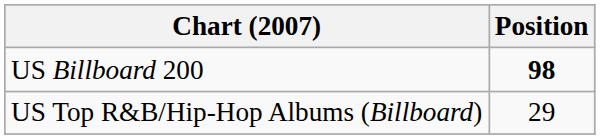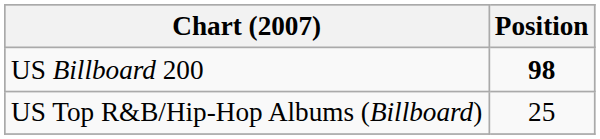 <table class="wikitable sortable plainrowheaders">
 <tr>
 <th>Chart (2007)</th>
 <th>Position</th>
 </tr>
 <tr>
 <td>US <em>Billboard</em> 200</td>
 <td style="text-align:center"><strong>98</strong></td>
 </tr>
 <tr>
 <td>US Top R&B/Hip-Hop Albums (<em>Billboard</em>)</td>
-<td style="text-align:center">29</td>
+<td style="text-align:center">25</td>
 </tr>
 </table>
